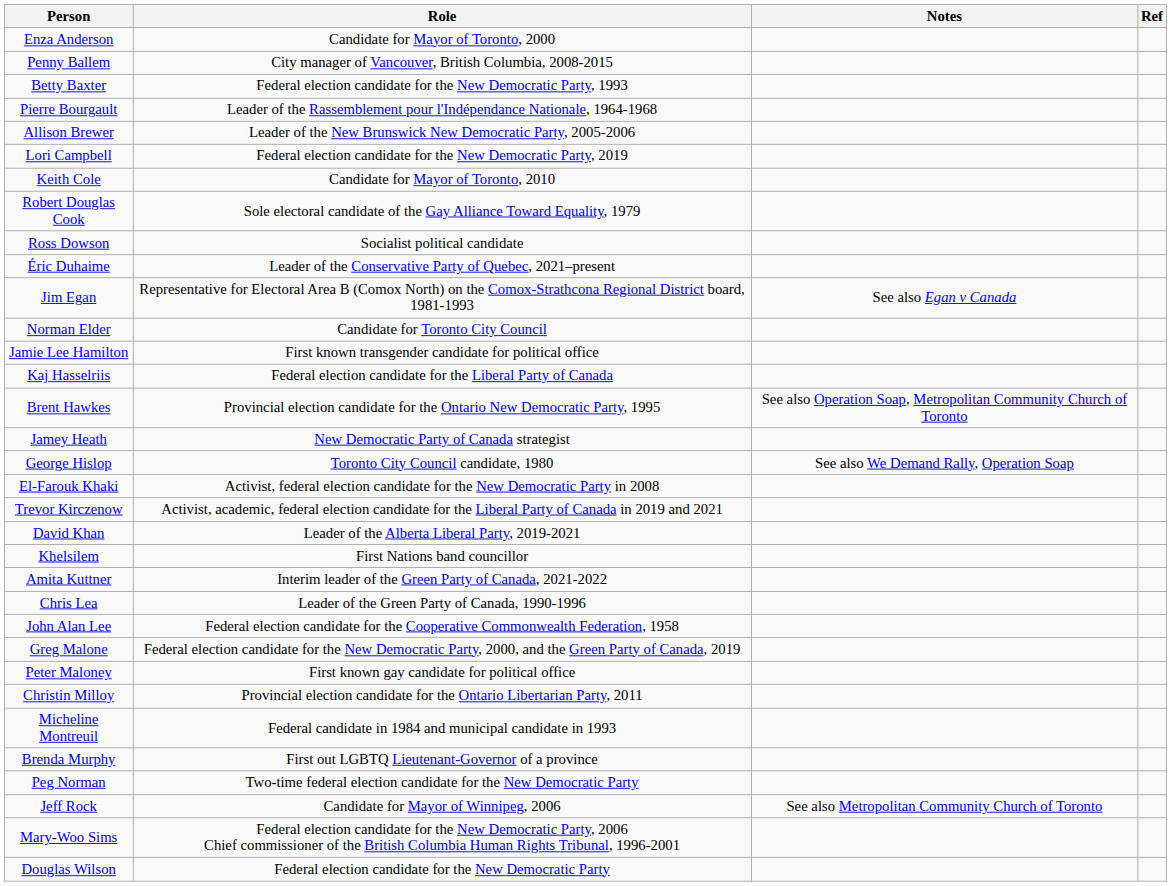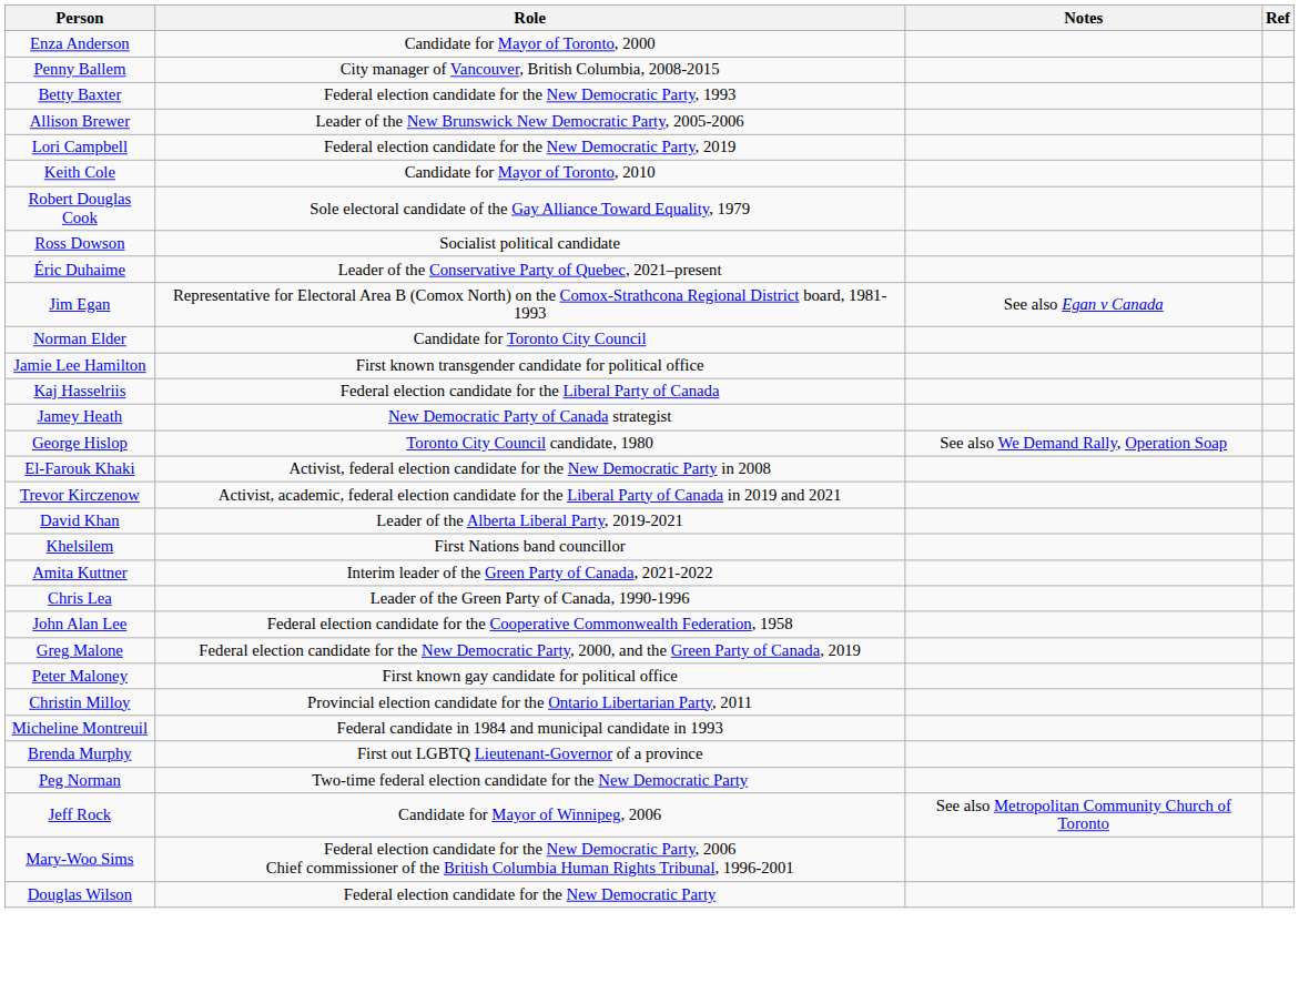 <table class="wikitable sortable" width=100% style="text-align:center">
 <tr>
 <th>Person</th>
 <th>Role</th>
 <th>Notes</th>
 <th>Ref</th>
 </tr>
 <tr>
 <td><a href='#'>Enza Anderson</a></td>
 <td>Candidate for <a href='#'>Mayor of Toronto</a>, 2000</td>
 <td></td>
 <td></td>
 </tr>
 <tr>
 <td><a href='#'>Penny Ballem</a></td>
 <td>City manager of <a href='#'>Vancouver</a>, British Columbia, 2008-2015</td>
 <td></td>
 <td></td>
 </tr>
 <tr>
 <td><a href='#'>Betty Baxter</a></td>
 <td>Federal election candidate for the <a href='#'>New Democratic Party</a>, 1993</td>
-<td></td>
-<td></td>
-</tr>
-<tr>
-<td><a href='#'>Pierre Bourgault</a></td>
-<td>Leader of the <a href='#'>Rassemblement pour l'Indépendance Nationale</a>, 1964-1968</td>
 <td></td>
 <td></td>
 </tr>
 <tr>
 <td><a href='#'>Allison Brewer</a></td>
 <td>Leader of the <a href='#'>New Brunswick New Democratic Party</a>, 2005-2006</td>
 <td></td>
 <td></td>
 </tr>
 <tr>
 <td><a href='#'>Lori Campbell</a></td>
 <td>Federal election candidate for the <a href='#'>New Democratic Party</a>, 2019</td>
 <td></td>
 <td></td>
 </tr>
 <tr>
 <td><a href='#'>Keith Cole</a></td>
 <td>Candidate for <a href='#'>Mayor of Toronto</a>, 2010</td>
 <td></td>
 <td></td>
 </tr>
 <tr>
 <td><a href='#'>Robert Douglas Cook</a></td>
 <td>Sole electoral candidate of the <a href='#'>Gay Alliance Toward Equality</a>, 1979</td>
 <td></td>
 <td></td>
 </tr>
 <tr>
 <td><a href='#'>Ross Dowson</a></td>
 <td>Socialist political candidate</td>
 <td></td>
 <td></td>
 </tr>
 <tr>
 <td><a href='#'>Éric Duhaime</a></td>
 <td>Leader of the <a href='#'>Conservative Party of Quebec</a>, 2021–present</td>
 <td></td>
 <td></td>
 </tr>
 <tr>
 <td><a href='#'>Jim Egan</a></td>
 <td>Representative for Electoral Area B (Comox North) on the <a href='#'>Comox-Strathcona Regional District</a> board, 1981-1993</td>
 <td>See also <em><a href='#'>Egan v Canada</a></em></td>
 <td></td>
 </tr>
 <tr>
 <td><a href='#'>Norman Elder</a></td>
 <td>Candidate for <a href='#'>Toronto City Council</a></td>
 <td></td>
 <td></td>
 </tr>
 <tr>
 <td><a href='#'>Jamie Lee Hamilton</a></td>
 <td>First known transgender candidate for political office</td>
 <td></td>
 <td></td>
 </tr>
 <tr>
 <td><a href='#'>Kaj Hasselriis</a></td>
 <td>Federal election candidate for the <a href='#'>Liberal Party of Canada</a></td>
 <td></td>
-<td></td>
-</tr>
-<tr>
-<td><a href='#'>Brent Hawkes</a></td>
-<td>Provincial election candidate for the <a href='#'>Ontario New Democratic Party</a>, 1995</td>
-<td>See also <a href='#'>Operation Soap</a>, <a href='#'>Metropolitan Community Church of Toronto</a></td>
 <td></td>
 </tr>
 <tr>
 <td><a href='#'>Jamey Heath</a></td>
 <td><a href='#'>New Democratic Party of Canada</a> strategist</td>
 <td></td>
 <td></td>
 </tr>
 <tr>
 <td><a href='#'>George Hislop</a></td>
 <td><a href='#'>Toronto City Council</a> candidate, 1980</td>
 <td>See also <a href='#'>We Demand Rally</a>, <a href='#'>Operation Soap</a></td>
 <td></td>
 </tr>
 <tr>
 <td><a href='#'>El-Farouk Khaki</a></td>
 <td>Activist, federal election candidate for the <a href='#'>New Democratic Party</a> in 2008</td>
 <td></td>
 <td></td>
 </tr>
 <tr>
 <td><a href='#'>Trevor Kirczenow</a></td>
 <td>Activist, academic, federal election candidate for the <a href='#'>Liberal Party of Canada</a> in 2019 and 2021</td>
 <td></td>
 <td></td>
 </tr>
 <tr>
 <td><a href='#'>David Khan</a></td>
 <td>Leader of the <a href='#'>Alberta Liberal Party</a>, 2019-2021</td>
 <td></td>
 <td></td>
 </tr>
 <tr>
 <td><a href='#'>Khelsilem</a></td>
 <td>First Nations band councillor</td>
 <td></td>
 <td></td>
 </tr>
 <tr>
 <td><a href='#'>Amita Kuttner</a></td>
 <td>Interim leader of the <a href='#'>Green Party of Canada</a>, 2021-2022</td>
 <td></td>
 <td></td>
 </tr>
 <tr>
 <td><a href='#'>Chris Lea</a></td>
 <td>Leader of the Green Party of Canada, 1990-1996</td>
 <td></td>
 <td></td>
 </tr>
 <tr>
 <td><a href='#'>John Alan Lee</a></td>
 <td>Federal election candidate for the <a href='#'>Cooperative Commonwealth Federation</a>, 1958</td>
 <td></td>
 <td></td>
 </tr>
 <tr>
 <td><a href='#'>Greg Malone</a></td>
 <td>Federal election candidate for the <a href='#'>New Democratic Party</a>, 2000, and the <a href='#'>Green Party of Canada</a>, 2019</td>
 <td></td>
 <td></td>
 </tr>
 <tr>
 <td><a href='#'>Peter Maloney</a></td>
 <td>First known gay candidate for political office</td>
 <td></td>
 <td></td>
 </tr>
 <tr>
 <td><a href='#'>Christin Milloy</a></td>
 <td>Provincial election candidate for the <a href='#'>Ontario Libertarian Party</a>, 2011</td>
 <td></td>
 <td></td>
 </tr>
 <tr>
 <td><a href='#'>Micheline Montreuil</a></td>
 <td>Federal candidate in 1984 and municipal candidate in 1993</td>
 <td></td>
 <td></td>
 </tr>
 <tr>
 <td><a href='#'>Brenda Murphy</a></td>
 <td>First out LGBTQ <a href='#'>Lieutenant-Governor</a> of a province</td>
 <td></td>
 <td></td>
 </tr>
 <tr>
 <td><a href='#'>Peg Norman</a></td>
 <td>Two-time federal election candidate for the <a href='#'>New Democratic Party</a></td>
 <td></td>
 <td></td>
 </tr>
 <tr>
 <td><a href='#'>Jeff Rock</a></td>
 <td>Candidate for <a href='#'>Mayor of Winnipeg</a>, 2006</td>
 <td>See also <a href='#'>Metropolitan Community Church of Toronto</a></td>
 <td></td>
 </tr>
 <tr>
 <td><a href='#'>Mary-Woo Sims</a></td>
 <td>Federal election candidate for the <a href='#'>New Democratic Party</a>, 2006<br>Chief commissioner of the <a href='#'>British Columbia Human Rights Tribunal</a>, 1996-2001</td>
 <td></td>
 <td></td>
 </tr>
 <tr>
 <td><a href='#'>Douglas Wilson</a></td>
 <td>Federal election candidate for the <a href='#'>New Democratic Party</a></td>
 <td></td>
 <td></td>
 </tr>
 </table>
